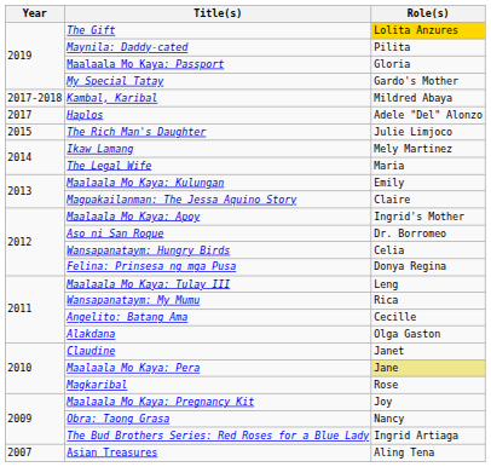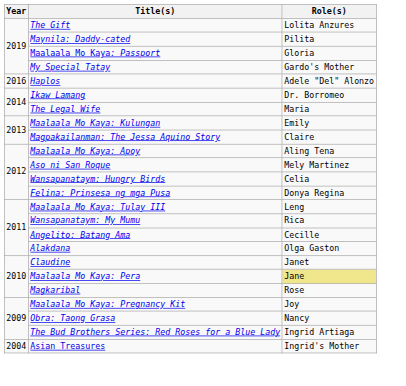 <table class = "wikitable" style = "font-size: 90%;">
 <tr>
 <th>Year</th>
 <th>Title(s)</th>
 <th>Role(s)</th>
 </tr>
 <tr>
 <td rowspan="4">2019</td>
 <td><em><a href='#'>The Gift</a></em></td>
-<td style="background: gold;">Lolita Anzures</td>
+<td>Lolita Anzures</td>
 </tr>
 <tr>
 <td><a href='#'><em>Maynila: Daddy-cated</em></a></td>
 <td>Pilita</td>
 </tr>
 <tr>
 <td><em><a href='#'></em>Maalaala Mo Kaya<em>: Passport</a></em></td>
 <td>Gloria</td>
 </tr>
 <tr>
 <td><em><a href='#'>My Special Tatay</a></em></td>
 <td>Gardo's Mother</td>
 </tr>
 <tr>
-<td rowspan=1>2017-2018</td>
-<td><em><a href='#'>Kambal, Karibal</a></em></td>
-<td>Mildred Abaya</td>
-</tr>
-<tr>
-<td>2017</td>
+<td>2016</td>
 <td><em><a href='#'>Haplos</a></em></td>
 <td>Adele "Del" Alonzo</td>
 </tr>
 <tr>
-<td>2015</td>
-<td><em><a href='#'>The Rich Man's Daughter</a></em></td>
-<td>Julie Limjoco</td>
-</tr>
-<tr>
 <td rowspan="2">2014</td>
 <td><em><a href='#'>Ikaw Lamang</a></em></td>
-<td>Mely Martinez</td>
+<td>Dr. Borromeo</td>
 </tr>
 <tr>
 <td><em><a href='#'>The Legal Wife</a></em></td>
 <td>Maria</td>
 </tr>
 <tr>
 <td rowspan="2">2013</td>
 <td><a href='#'><em>Maalaala Mo Kaya: Kulungan</em></a></td>
 <td>Emily</td>
 </tr>
 <tr>
 <td><a href='#'><em>Magpakailanman: The Jessa Aquino Story</em></a></td>
 <td>Claire</td>
 </tr>
 <tr>
 <td rowspan="4">2012</td>
 <td><a href='#'><em>Maalaala Mo Kaya: Apoy</em></a></td>
-<td>Ingrid's Mother</td>
+<td>Aling Tena</td>
 </tr>
 <tr>
 <td><em><a href='#'>Aso ni San Roque</a></em></td>
-<td>Dr. Borromeo</td>
+<td>Mely Martinez</td>
 </tr>
 <tr>
 <td><a href='#'><em>Wansapanataym: Hungry Birds</em></a></td>
 <td>Celia</td>
 </tr>
 <tr>
 <td><em><a href='#'>Felina: Prinsesa ng mga Pusa</a></em></td>
 <td>Donya Regina</td>
 </tr>
 <tr>
 <td rowspan="4">2011</td>
 <td><a href='#'><em>Maalaala Mo Kaya: Tulay III</em></a></td>
 <td>Leng</td>
 </tr>
 <tr>
 <td><a href='#'><em>Wansapanataym: My Mumu</em></a></td>
 <td>Rica</td>
 </tr>
 <tr>
 <td><em><a href='#'>Angelito: Batang Ama</a></em></td>
 <td>Cecille</td>
 </tr>
 <tr>
 <td><em><a href='#'>Alakdana</a></em></td>
 <td>Olga Gaston</td>
 </tr>
 <tr>
 <td rowspan="3">2010</td>
 <td><em><a href='#'>Claudine</a></em></td>
 <td>Janet</td>
 </tr>
 <tr>
 <td><a href='#'><em>Maalaala Mo Kaya: Pera</em></a></td>
 <td style="background: khaki;">Jane</td>
 </tr>
 <tr>
 <td><em><a href='#'>Magkaribal</a></em></td>
 <td>Rose</td>
 </tr>
 <tr>
 <td rowspan="3">2009</td>
 <td><a href='#'><em>Maalaala Mo Kaya: Pregnancy Kit</em></a></td>
 <td>Joy</td>
 </tr>
 <tr>
 <td><a href='#'><em>Obra: Taong Grasa</em></a></td>
 <td>Nancy</td>
 </tr>
 <tr>
 <td><em><a href='#'>The Bud Brothers Series: Red Roses for a Blue Lady</a></em></td>
 <td>Ingrid Artiaga</td>
 </tr>
 <tr>
-<td>2007</td>
+<td>2004</td>
 <td><a href='#'>Asian Treasures</a></td>
-<td>Aling Tena</td>
+<td>Ingrid's Mother</td>
 </tr>
 </table>
